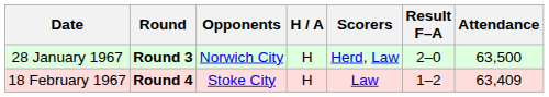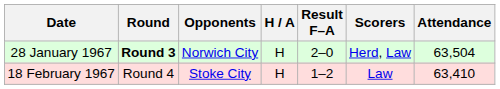 <table class="wikitable" style="text-align:center">
 <tr>
 <th>Date</th>
 <th>Round</th>
 <th>Opponents</th>
 <th>H / A</th>
+<th>Result<br>F–A</th>
 <th>Scorers</th>
-<th>Result<br>F–A</th>
 <th>Attendance</th>
 </tr>
 <tr bgcolor="#ddffdd">
 <td>28 January 1967</td>
 <td><strong>Round 3</strong></td>
 <td><a href='#'>Norwich City</a></td>
 <td>H</td>
+<td>2–0</td>
 <td><a href='#'>Herd</a>, <a href='#'>Law</a></td>
-<td>2–0</td>
-<td>63,500</td>
+<td>63,504</td>
 </tr>
 <tr bgcolor="#ffdddd">
 <td>18 February 1967</td>
-<td><strong>Round 4</strong></td>
+<td>Round 4</td>
 <td><a href='#'>Stoke City</a></td>
 <td>H</td>
+<td>1–2</td>
 <td><a href='#'>Law</a></td>
-<td>1–2</td>
-<td>63,409</td>
+<td>63,410</td>
 </tr>
 </table>
